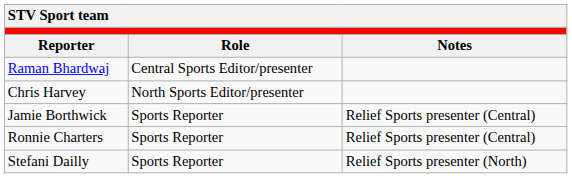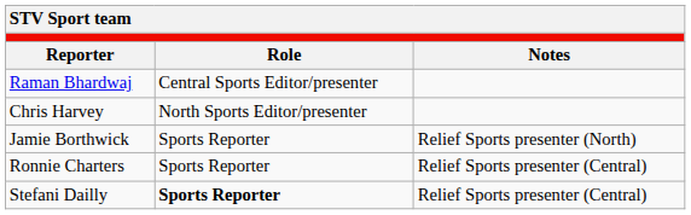 <table class="wikitable collapsible collapsed" style="width:70%;">
 <tr>
 <th colspan="4" style="text-align:left;">STV Sport team</th>
 </tr>
 <tr style="background:#F00A00;">
 <td colspan="4"></td>
 </tr>
 <tr>
 <th>Reporter</th>
 <th>Role</th>
 <th>Notes</th>
 </tr>
 <tr>
 <td><a href='#'>Raman Bhardwaj</a></td>
 <td>Central Sports Editor/presenter</td>
 <td></td>
 </tr>
 <tr>
 <td>Chris Harvey</td>
 <td>North Sports Editor/presenter</td>
 <td></td>
 </tr>
 <tr>
 <td>Jamie Borthwick</td>
 <td>Sports Reporter</td>
-<td>Relief Sports presenter (Central)</td>
+<td>Relief Sports presenter (North)</td>
 </tr>
 <tr>
 <td>Ronnie Charters</td>
 <td>Sports Reporter</td>
 <td>Relief Sports presenter (Central)</td>
 </tr>
 <tr>
 <td>Stefani Dailly</td>
-<td>Sports Reporter</td>
-<td>Relief Sports presenter (North)</td>
+<td><strong>Sports Reporter</strong></td>
+<td>Relief Sports presenter (Central)</td>
 </tr>
 </table>
